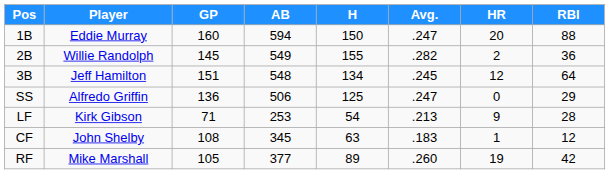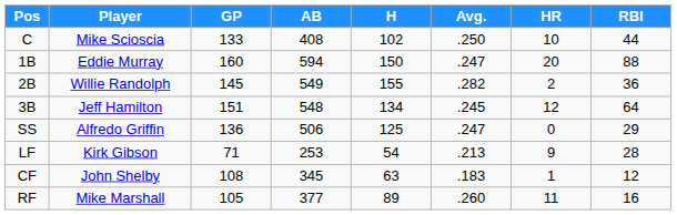 <table class="wikitable sortable">
 <tr>
 <th style="background:#1E90FF;color:#ffffff;" width="5%">Pos</th>
 <th style="background:#1E90FF;color:#ffffff;" width="16%">Player</th>
 <th style="background:#1E90FF;color:#ffffff;" width="9%">GP</th>
 <th style="background:#1E90FF;color:#ffffff;" width="9%">AB</th>
 <th style="background:#1E90FF;color:#ffffff;" width="9%">H</th>
 <th style="background:#1E90FF;color:#ffffff;" width="9%">Avg.</th>
 <th style="background:#1E90FF;color:#ffffff;" width="9%">HR</th>
 <th style="background:#1E90FF;color:#ffffff;" width="9%">RBI</th>
+</tr>
+<tr align="center">
+<td>C</td>
+<td><a href='#'>Mike Scioscia</a></td>
+<td>133</td>
+<td>408</td>
+<td>102</td>
+<td>.250</td>
+<td>10</td>
+<td>44</td>
 </tr>
 <tr align="center">
 <td>1B</td>
 <td><a href='#'>Eddie Murray</a></td>
 <td>160</td>
 <td>594</td>
 <td>150</td>
 <td>.247</td>
 <td>20</td>
 <td>88</td>
 </tr>
 <tr align="center">
 <td>2B</td>
 <td><a href='#'>Willie Randolph</a></td>
 <td>145</td>
 <td>549</td>
 <td>155</td>
 <td>.282</td>
 <td>2</td>
 <td>36</td>
 </tr>
 <tr align="center">
 <td>3B</td>
 <td><a href='#'>Jeff Hamilton</a></td>
 <td>151</td>
 <td>548</td>
 <td>134</td>
 <td>.245</td>
 <td>12</td>
 <td>64</td>
 </tr>
 <tr align="center">
 <td>SS</td>
 <td><a href='#'>Alfredo Griffin</a></td>
 <td>136</td>
 <td>506</td>
 <td>125</td>
 <td>.247</td>
 <td>0</td>
 <td>29</td>
 </tr>
 <tr align="center">
 <td>LF</td>
 <td><a href='#'>Kirk Gibson</a></td>
 <td>71</td>
 <td>253</td>
 <td>54</td>
 <td>.213</td>
 <td>9</td>
 <td>28</td>
 </tr>
 <tr align="center">
 <td>CF</td>
 <td><a href='#'>John Shelby</a></td>
 <td>108</td>
 <td>345</td>
 <td>63</td>
 <td>.183</td>
 <td>1</td>
 <td>12</td>
 </tr>
 <tr align="center">
 <td>RF</td>
 <td><a href='#'>Mike Marshall</a></td>
 <td>105</td>
 <td>377</td>
 <td>89</td>
 <td>.260</td>
-<td>19</td>
-<td>42</td>
+<td>11</td>
+<td>16</td>
 </tr>
 </table>
